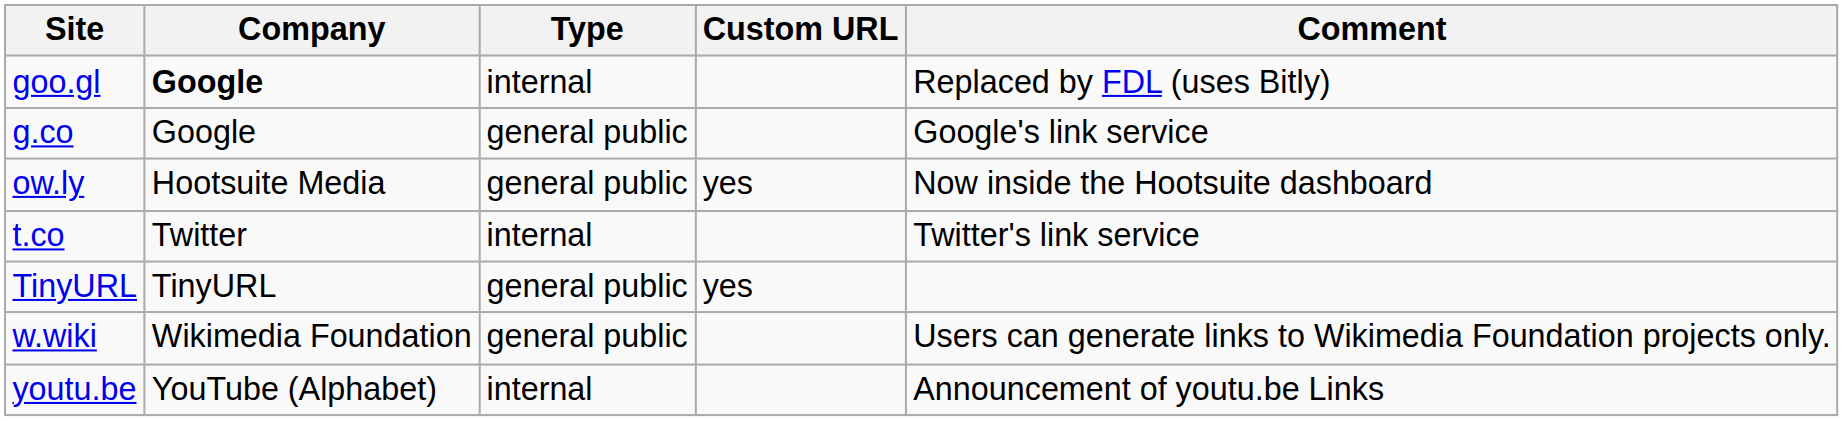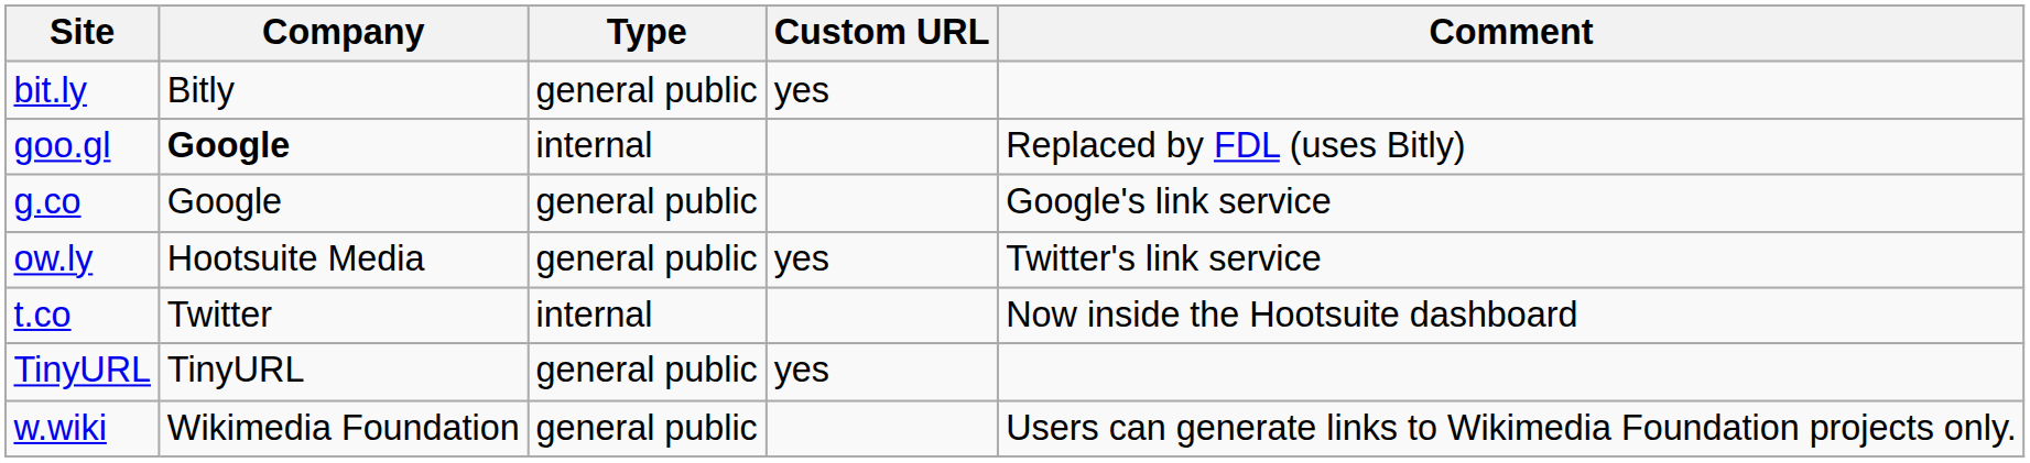 <table class="wikitable sortable">
 <tr>
 <th>Site</th>
 <th>Company</th>
 <th>Type</th>
 <th>Custom URL</th>
 <th>Comment</th>
+</tr>
+<tr>
+<td><a href='#'>bit.ly</a></td>
+<td>Bitly</td>
+<td>general public</td>
+<td>yes</td>
+<td></td>
 </tr>
 <tr>
 <td><a href='#'>goo.gl</a></td>
 <td><strong>Google</strong></td>
 <td>internal</td>
 <td></td>
 <td>Replaced by <a href='#'>FDL</a> (uses Bitly)</td>
 </tr>
 <tr>
 <td><a href='#'>g.co</a></td>
 <td>Google</td>
 <td>general public</td>
 <td></td>
 <td>Google's link service</td>
 </tr>
 <tr>
 <td><a href='#'>ow.ly</a></td>
 <td>Hootsuite Media</td>
 <td>general public</td>
 <td>yes</td>
-<td>Now inside the Hootsuite dashboard</td>
+<td>Twitter's link service</td>
 </tr>
 <tr>
 <td><a href='#'>t.co</a></td>
 <td>Twitter</td>
 <td>internal</td>
 <td></td>
-<td>Twitter's link service</td>
+<td>Now inside the Hootsuite dashboard</td>
 </tr>
 <tr>
 <td><a href='#'>TinyURL</a></td>
 <td>TinyURL</td>
 <td>general public</td>
 <td>yes</td>
 <td></td>
 </tr>
 <tr>
 <td><a href='#'>w.wiki</a></td>
 <td>Wikimedia Foundation</td>
 <td>general public</td>
 <td></td>
 <td>Users can generate links to Wikimedia Foundation projects only.</td>
 </tr>
-<tr>
-<td><a href='#'>youtu.be</a></td>
-<td>YouTube (Alphabet)</td>
-<td>internal</td>
-<td></td>
-<td>Announcement of youtu.be Links</td>
-</tr>
 </table>
